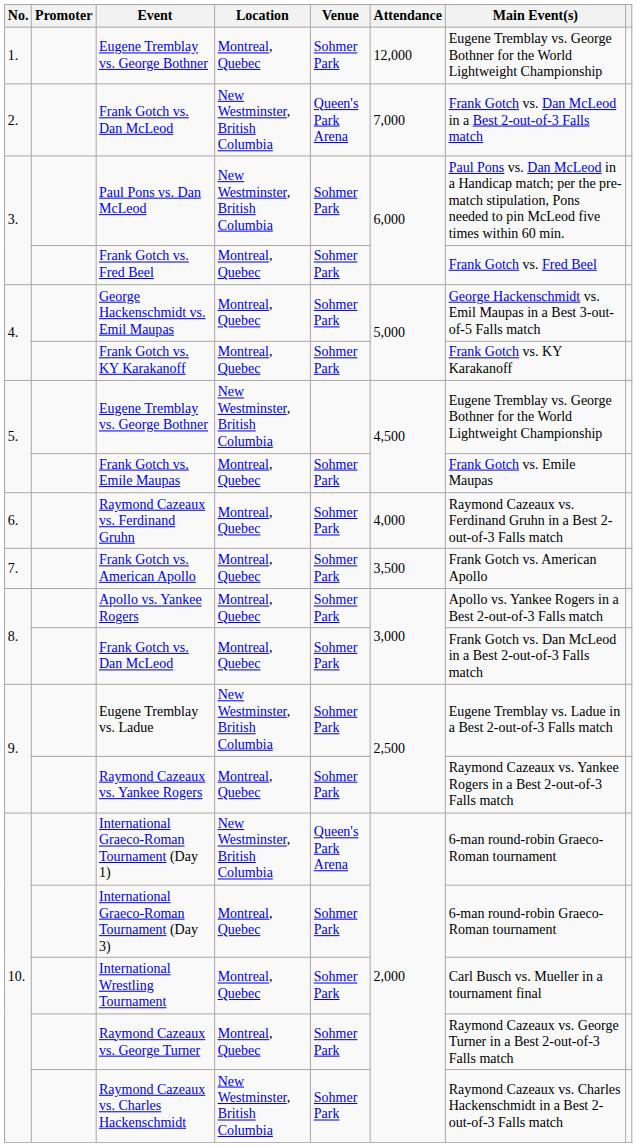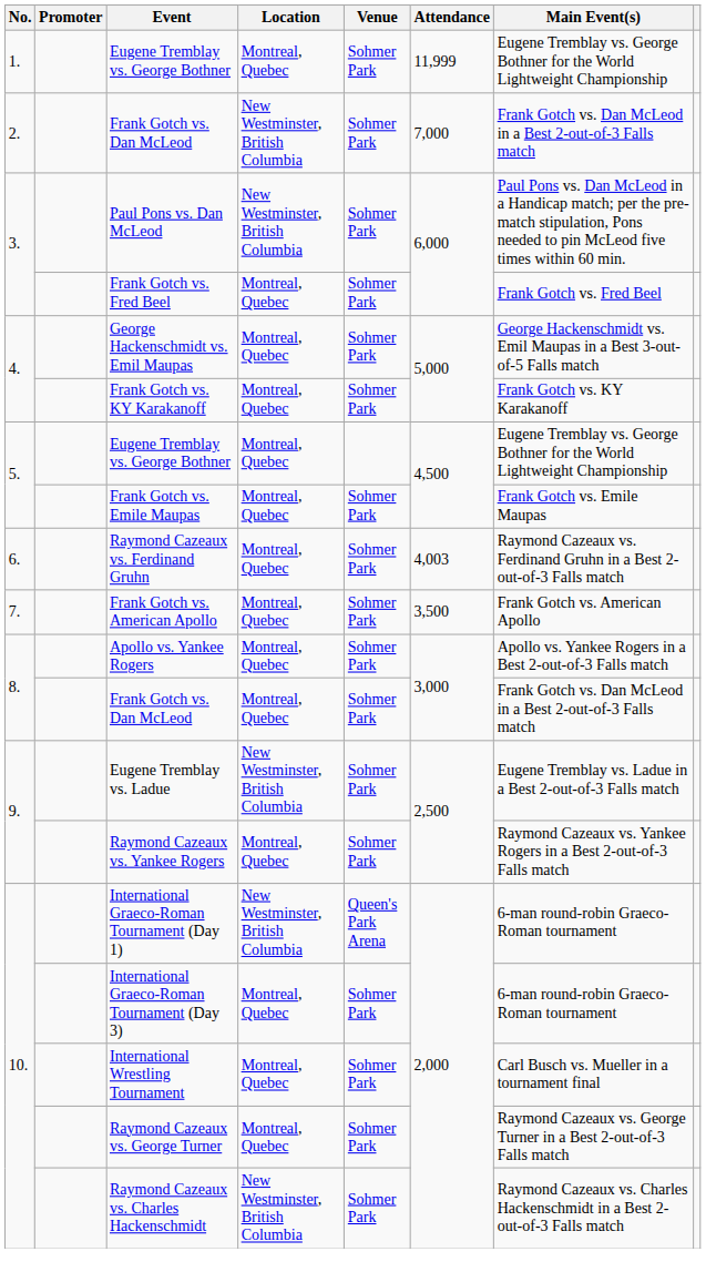 <table class="wikitable sortable" style="font-size:85%;">
 <tr>
 <th>No.</th>
 <th>Promoter</th>
 <th>Event</th>
 <th>Location</th>
 <th>Venue</th>
 <th>Attendance</th>
 <th class=unsortable>Main Event(s)</th>
 <th class=unsortable></th>
 </tr>
 <tr>
 <td>1.</td>
 <td></td>
 <td><a href='#'>Eugene Tremblay vs. George Bothner</a> <br> </td>
 <td><a href='#'>Montreal</a>, <a href='#'>Quebec</a></td>
 <td><a href='#'>Sohmer Park</a></td>
-<td>12,000</td>
+<td>11,999</td>
 <td>Eugene Tremblay vs. George Bothner for the World Lightweight Championship</td>
 <td></td>
 </tr>
 <tr>
 <td>2.</td>
 <td></td>
 <td><a href='#'>Frank Gotch vs. Dan McLeod</a> <br> </td>
 <td><a href='#'>New Westminster</a>, <a href='#'>British Columbia</a></td>
-<td><a href='#'>Queen's Park Arena</a></td>
+<td><a href='#'>Sohmer Park</a></td>
 <td>7,000</td>
 <td><a href='#'>Frank Gotch</a> vs. <a href='#'>Dan McLeod</a> in a <a href='#'>Best 2-out-of-3 Falls match</a></td>
 <td></td>
 </tr>
 <tr>
 <td rowspan=2>3.</td>
 <td></td>
 <td><a href='#'>Paul Pons vs. Dan McLeod</a> <br> </td>
 <td><a href='#'>New Westminster</a>, <a href='#'>British Columbia</a></td>
 <td><a href='#'>Sohmer Park</a></td>
 <td rowspan=2>6,000</td>
 <td><a href='#'>Paul Pons</a> vs. <a href='#'>Dan McLeod</a> in a Handicap match; per the pre-match stipulation, Pons needed to pin McLeod five times within 60 min.</td>
 <td></td>
 </tr>
 <tr>
 <td></td>
 <td><a href='#'>Frank Gotch vs. Fred Beel</a> <br> </td>
 <td><a href='#'>Montreal</a>, <a href='#'>Quebec</a></td>
 <td><a href='#'>Sohmer Park</a></td>
 <td><a href='#'>Frank Gotch</a> vs. <a href='#'>Fred Beel</a></td>
 <td></td>
 </tr>
 <tr>
 <td rowspan=2>4.</td>
 <td></td>
 <td><a href='#'>George Hackenschmidt vs. Emil Maupas</a> <br> </td>
 <td><a href='#'>Montreal</a>, <a href='#'>Quebec</a></td>
 <td><a href='#'>Sohmer Park</a></td>
 <td rowspan=2>5,000</td>
 <td><a href='#'>George Hackenschmidt</a> vs. Emil Maupas in a Best 3-out-of-5 Falls match</td>
 <td></td>
 </tr>
 <tr>
 <td></td>
 <td><a href='#'>Frank Gotch vs. KY Karakanoff</a> <br> </td>
 <td><a href='#'>Montreal</a>, <a href='#'>Quebec</a></td>
 <td><a href='#'>Sohmer Park</a></td>
 <td><a href='#'>Frank Gotch</a> vs. KY Karakanoff</td>
 <td></td>
 </tr>
 <tr>
 <td rowspan=2>5.</td>
 <td></td>
 <td><a href='#'>Eugene Tremblay vs. George Bothner</a> <br> </td>
-<td><a href='#'>New Westminster</a>, <a href='#'>British Columbia</a></td>
+<td><a href='#'>Montreal</a>, <a href='#'>Quebec</a></td>
 <td></td>
 <td rowspan=2>4,500</td>
 <td>Eugene Tremblay vs. George Bothner for the World Lightweight Championship</td>
 <td></td>
 </tr>
 <tr>
 <td></td>
 <td><a href='#'>Frank Gotch vs. Emile Maupas</a> <br> </td>
 <td><a href='#'>Montreal</a>, <a href='#'>Quebec</a></td>
 <td><a href='#'>Sohmer Park</a></td>
 <td><a href='#'>Frank Gotch</a> vs. Emile Maupas</td>
 <td></td>
 </tr>
 <tr>
 <td>6.</td>
 <td></td>
 <td><a href='#'>Raymond Cazeaux vs. Ferdinand Gruhn</a> <br> </td>
 <td><a href='#'>Montreal</a>, <a href='#'>Quebec</a></td>
 <td><a href='#'>Sohmer Park</a></td>
-<td>4,000</td>
+<td>4,003</td>
 <td>Raymond Cazeaux vs. Ferdinand Gruhn in a Best 2-out-of-3 Falls match</td>
 <td></td>
 </tr>
 <tr>
 <td>7.</td>
 <td></td>
 <td><a href='#'>Frank Gotch vs. American Apollo</a> <br> </td>
 <td><a href='#'>Montreal</a>, <a href='#'>Quebec</a></td>
 <td><a href='#'>Sohmer Park</a></td>
 <td>3,500</td>
 <td>Frank Gotch vs. American Apollo</td>
 <td></td>
 </tr>
 <tr>
 <td rowspan=2>8.</td>
 <td></td>
 <td><a href='#'>Apollo vs. Yankee Rogers</a> <br> </td>
 <td><a href='#'>Montreal</a>, <a href='#'>Quebec</a></td>
 <td><a href='#'>Sohmer Park</a></td>
 <td rowspan=2>3,000</td>
 <td>Apollo vs. Yankee Rogers in a Best 2-out-of-3 Falls match</td>
 <td></td>
 </tr>
 <tr>
 <td></td>
 <td><a href='#'>Frank Gotch vs. Dan McLeod</a> <br> </td>
 <td><a href='#'>Montreal</a>, <a href='#'>Quebec</a></td>
 <td><a href='#'>Sohmer Park</a></td>
 <td>Frank Gotch vs. Dan McLeod in a Best 2-out-of-3 Falls match</td>
 <td></td>
 </tr>
 <tr>
 <td rowspan=2>9.</td>
 <td></td>
 <td>Eugene Tremblay vs. Ladue <br> </td>
 <td><a href='#'>New Westminster</a>, <a href='#'>British Columbia</a></td>
 <td><a href='#'>Sohmer Park</a></td>
 <td rowspan=2>2,500</td>
 <td>Eugene Tremblay vs. Ladue in a Best 2-out-of-3 Falls match</td>
 <td></td>
 </tr>
 <tr>
 <td></td>
 <td><a href='#'>Raymond Cazeaux vs. Yankee Rogers</a> <br> </td>
 <td><a href='#'>Montreal</a>, <a href='#'>Quebec</a></td>
 <td><a href='#'>Sohmer Park</a></td>
 <td>Raymond Cazeaux vs. Yankee Rogers in a Best 2-out-of-3 Falls match</td>
 <td></td>
 </tr>
 <tr>
 <td rowspan=6>10.</td>
 <td></td>
 <td><a href='#'>International Graeco-Roman Tournament</a> (Day 1) <br> </td>
 <td><a href='#'>New Westminster</a>, <a href='#'>British Columbia</a></td>
 <td><a href='#'>Queen's Park Arena</a></td>
 <td rowspan=6>2,000</td>
 <td>6-man round-robin Graeco-Roman tournament</td>
 <td></td>
 </tr>
 <tr>
 <td></td>
 <td><a href='#'>International Graeco-Roman Tournament</a> (Day 3) <br> </td>
 <td><a href='#'>Montreal</a>, <a href='#'>Quebec</a></td>
 <td><a href='#'>Sohmer Park</a></td>
 <td>6-man round-robin Graeco-Roman tournament</td>
 <td></td>
 </tr>
 <tr>
 <td></td>
 <td><a href='#'>International Wrestling Tournament</a> <br> </td>
 <td><a href='#'>Montreal</a>, <a href='#'>Quebec</a></td>
 <td><a href='#'>Sohmer Park</a></td>
 <td>Carl Busch vs. Mueller in a tournament final</td>
 <td></td>
 </tr>
 <tr>
 <td></td>
 <td><a href='#'>Raymond Cazeaux vs. George Turner</a> <br> </td>
 <td><a href='#'>Montreal</a>, <a href='#'>Quebec</a></td>
 <td><a href='#'>Sohmer Park</a></td>
 <td>Raymond Cazeaux vs. George Turner in a Best 2-out-of-3 Falls match</td>
 <td></td>
 </tr>
 <tr>
 <td></td>
 <td><a href='#'>Raymond Cazeaux vs. Charles Hackenschmidt</a> <br> </td>
 <td><a href='#'>New Westminster</a>, <a href='#'>British Columbia</a></td>
 <td><a href='#'>Sohmer Park</a></td>
 <td>Raymond Cazeaux vs. Charles Hackenschmidt in a Best 2-out-of-3 Falls match</td>
 <td></td>
 </tr>
 </table>
